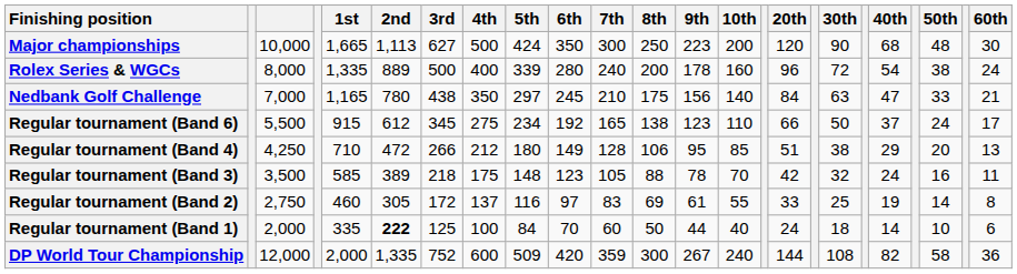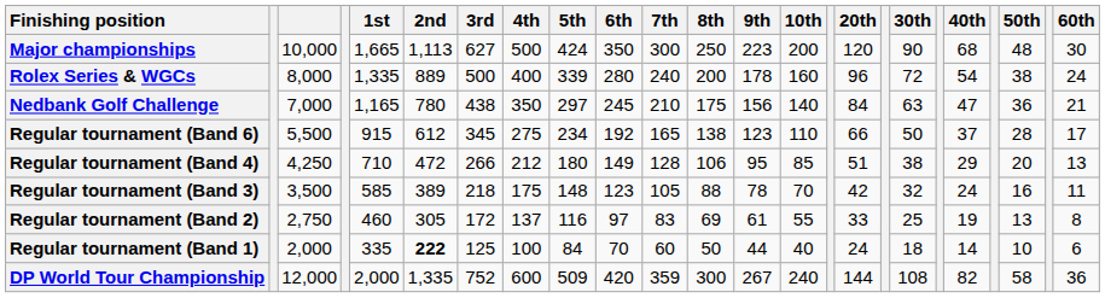 <table class=wikitable style=font-size:90%;text-align:center>
 <tr>
 <th style="text-align:left">Finishing position</th>
 <th rowspan="10"></th>
 <th style="width:30px;"></th>
 <th rowspan="10"></th>
 <th style="width:30px;">1st</th>
 <th style="width:30px;">2nd</th>
 <th style="width:30px;">3rd</th>
 <th style="width:30px;">4th</th>
 <th style="width:30px;">5th</th>
 <th style="width:30px;">6th</th>
 <th style="width:30px;">7th</th>
 <th style="width:30px;">8th</th>
 <th style="width:30px;">9th</th>
 <th style="width:30px;">10th</th>
 <th rowspan="10"></th>
 <th style="width:30px;">20th</th>
 <th rowspan="10"></th>
 <th style="width:30px;">30th</th>
 <th rowspan="10"></th>
 <th style="width:30px;">40th</th>
 <th rowspan="10"></th>
 <th style="width:30px;">50th</th>
 <th rowspan="10"></th>
 <th style="width:30px;">60th</th>
 </tr>
 <tr>
 <th style="text-align:left"><a href='#'>Major championships</a></th>
 <td>10,000</td>
 <td>1,665</td>
 <td>1,113</td>
 <td>627</td>
 <td>500</td>
 <td>424</td>
 <td>350</td>
 <td>300</td>
 <td>250</td>
 <td>223</td>
 <td>200</td>
 <td>120</td>
 <td>90</td>
 <td>68</td>
 <td>48</td>
 <td>30</td>
 </tr>
 <tr>
 <th style="text-align:left"><a href='#'>Rolex Series</a> & <a href='#'>WGCs</a></th>
 <td>8,000</td>
 <td>1,335</td>
 <td>889</td>
 <td>500</td>
 <td>400</td>
 <td>339</td>
 <td>280</td>
 <td>240</td>
 <td>200</td>
 <td>178</td>
 <td>160</td>
 <td>96</td>
 <td>72</td>
 <td>54</td>
 <td>38</td>
 <td>24</td>
 </tr>
 <tr>
 <th style="text-align:left"><a href='#'>Nedbank Golf Challenge</a></th>
 <td>7,000</td>
 <td>1,165</td>
 <td>780</td>
 <td>438</td>
 <td>350</td>
 <td>297</td>
 <td>245</td>
 <td>210</td>
 <td>175</td>
 <td>156</td>
 <td>140</td>
 <td>84</td>
 <td>63</td>
 <td>47</td>
-<td>33</td>
+<td>36</td>
 <td>21</td>
 </tr>
 <tr>
 <th style="text-align:left">Regular tournament (Band 6)</th>
 <td>5,500</td>
 <td>915</td>
 <td>612</td>
 <td>345</td>
 <td>275</td>
 <td>234</td>
 <td>192</td>
 <td>165</td>
 <td>138</td>
 <td>123</td>
 <td>110</td>
 <td>66</td>
 <td>50</td>
 <td>37</td>
-<td>24</td>
+<td>28</td>
 <td>17</td>
 </tr>
 <tr>
 <th style="text-align:left">Regular tournament (Band 4)</th>
 <td>4,250</td>
 <td>710</td>
 <td>472</td>
 <td>266</td>
 <td>212</td>
 <td>180</td>
 <td>149</td>
 <td>128</td>
 <td>106</td>
 <td>95</td>
 <td>85</td>
 <td>51</td>
 <td>38</td>
 <td>29</td>
 <td>20</td>
 <td>13</td>
 </tr>
 <tr>
 <th style="text-align:left">Regular tournament (Band 3)</th>
 <td>3,500</td>
 <td>585</td>
 <td>389</td>
 <td>218</td>
 <td>175</td>
 <td>148</td>
 <td>123</td>
 <td>105</td>
 <td>88</td>
 <td>78</td>
 <td>70</td>
 <td>42</td>
 <td>32</td>
 <td>24</td>
 <td>16</td>
 <td>11</td>
 </tr>
 <tr>
 <th style="text-align:left">Regular tournament (Band 2)</th>
 <td>2,750</td>
 <td>460</td>
 <td>305</td>
 <td>172</td>
 <td>137</td>
 <td>116</td>
 <td>97</td>
 <td>83</td>
 <td>69</td>
 <td>61</td>
 <td>55</td>
 <td>33</td>
 <td>25</td>
 <td>19</td>
-<td>14</td>
+<td>13</td>
 <td>8</td>
 </tr>
 <tr>
 <th style="text-align:left">Regular tournament (Band 1)</th>
 <td>2,000</td>
 <td>335</td>
 <td><strong>222</strong></td>
 <td>125</td>
 <td>100</td>
 <td>84</td>
 <td>70</td>
 <td>60</td>
 <td>50</td>
 <td>44</td>
 <td>40</td>
 <td>24</td>
 <td>18</td>
 <td>14</td>
 <td>10</td>
 <td>6</td>
 </tr>
 <tr>
 <th style="text-align:left"><a href='#'>DP World Tour Championship</a></th>
 <td>12,000</td>
 <td>2,000</td>
 <td>1,335</td>
 <td>752</td>
 <td>600</td>
 <td>509</td>
 <td>420</td>
 <td>359</td>
 <td>300</td>
 <td>267</td>
 <td>240</td>
 <td>144</td>
 <td>108</td>
 <td>82</td>
 <td>58</td>
 <td>36</td>
 </tr>
 </table>
